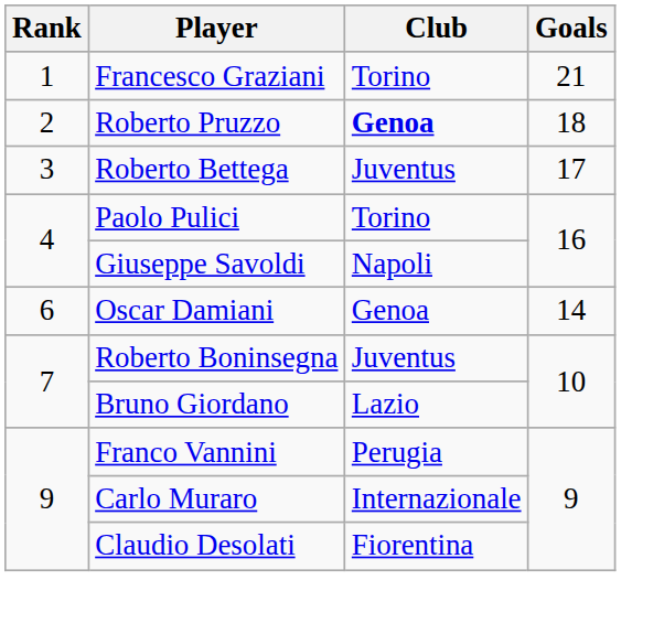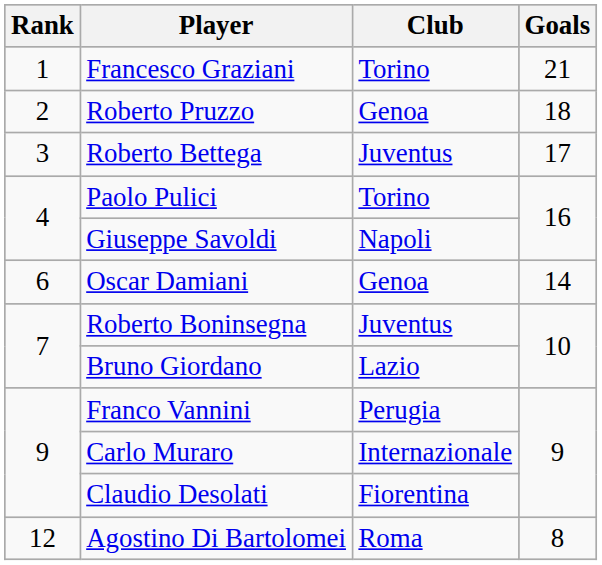 <table class="wikitable" style="text-align:center">
 <tr>
 <th>Rank</th>
 <th>Player</th>
 <th>Club</th>
 <th>Goals</th>
 </tr>
 <tr>
 <td>1</td>
 <td align="left"> <a href='#'>Francesco Graziani</a></td>
 <td align="left"><a href='#'>Torino</a></td>
 <td>21</td>
 </tr>
 <tr>
 <td>2</td>
 <td align="left"> <a href='#'>Roberto Pruzzo</a></td>
-<td align="left"><strong><a href='#'>Genoa</a></strong></td>
+<td align="left"><a href='#'>Genoa</a></td>
 <td>18</td>
 </tr>
 <tr>
 <td>3</td>
 <td align="left"> <a href='#'>Roberto Bettega</a></td>
 <td align="left"><a href='#'>Juventus</a></td>
 <td>17</td>
 </tr>
 <tr>
 <td rowspan="2">4</td>
 <td align="left"> <a href='#'>Paolo Pulici</a></td>
 <td align="left"><a href='#'>Torino</a></td>
 <td rowspan="2">16</td>
 </tr>
 <tr>
 <td align="left"> <a href='#'>Giuseppe Savoldi</a></td>
 <td align="left"><a href='#'>Napoli</a></td>
 </tr>
 <tr>
 <td>6</td>
 <td align="left"> <a href='#'>Oscar Damiani</a></td>
 <td align="left"><a href='#'>Genoa</a></td>
 <td>14</td>
 </tr>
 <tr>
 <td rowspan="2">7</td>
 <td align="left"> <a href='#'>Roberto Boninsegna</a></td>
 <td align="left"><a href='#'>Juventus</a></td>
 <td rowspan="2">10</td>
 </tr>
 <tr>
 <td align="left"> <a href='#'>Bruno Giordano</a></td>
 <td align="left"><a href='#'>Lazio</a></td>
 </tr>
 <tr>
 <td rowspan="3">9</td>
 <td align="left"> <a href='#'>Franco Vannini</a></td>
 <td align="left"><a href='#'>Perugia</a></td>
 <td rowspan="3">9</td>
 </tr>
 <tr>
 <td align="left"> <a href='#'>Carlo Muraro</a></td>
 <td align="left"><a href='#'>Internazionale</a></td>
 </tr>
 <tr>
 <td align="left"> <a href='#'>Claudio Desolati</a></td>
 <td align="left"><a href='#'>Fiorentina</a></td>
 </tr>
+<tr>
+<td>12</td>
+<td align="left"> <a href='#'>Agostino Di Bartolomei</a></td>
+<td align="left"><a href='#'>Roma</a></td>
+<td>8</td>
+</tr>
 </table>
